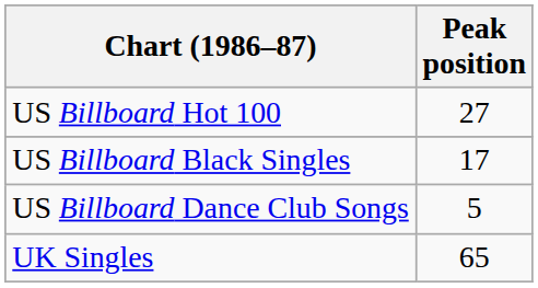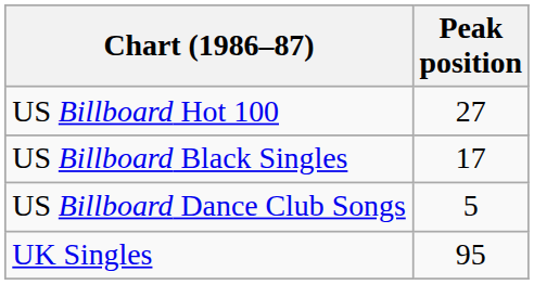 <table class="wikitable sortable">
 <tr>
 <th>Chart (1986–87)</th>
 <th>Peak<br>position</th>
 </tr>
 <tr>
 <td>US <a href='#'><em>Billboard</em> Hot 100</a></td>
 <td style="text-align:center;">27</td>
 </tr>
 <tr>
 <td>US <a href='#'><em>Billboard</em> Black Singles</a></td>
 <td style="text-align:center;">17</td>
 </tr>
 <tr>
 <td>US <a href='#'><em>Billboard</em> Dance Club Songs</a></td>
 <td style="text-align:center;">5</td>
 </tr>
 <tr>
 <td><a href='#'>UK Singles</a></td>
-<td style="text-align:center;">65</td>
+<td style="text-align:center;">95</td>
 </tr>
 </table>
